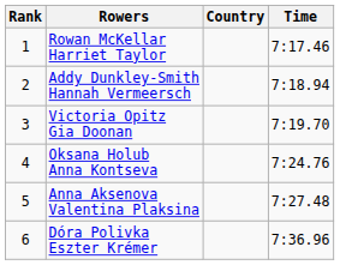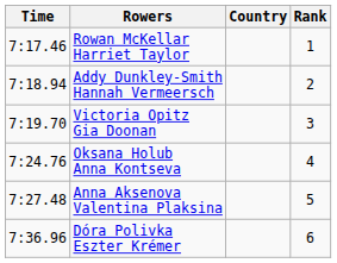 <table class="wikitable" style="text-align:center">
 <tr>
-<th>Rank</th>
+<th>Time</th>
 <th>Rowers</th>
 <th>Country</th>
-<th>Time</th>
+<th>Rank</th>
 </tr>
 <tr>
-<td>1</td>
+<td>7:17.46</td>
 <td align="left"><a href='#'>Rowan McKellar</a><br><a href='#'>Harriet Taylor</a></td>
 <td align="left"></td>
-<td>7:17.46</td>
+<td>1</td>
 </tr>
 <tr>
-<td>2</td>
+<td>7:18.94</td>
 <td align="left"><a href='#'>Addy Dunkley-Smith</a><br><a href='#'>Hannah Vermeersch</a></td>
 <td align="left"></td>
-<td>7:18.94</td>
+<td>2</td>
 </tr>
 <tr>
-<td>3</td>
+<td>7:19.70</td>
 <td align="left"><a href='#'>Victoria Opitz</a><br><a href='#'>Gia Doonan</a></td>
 <td align="left"></td>
-<td>7:19.70</td>
+<td>3</td>
 </tr>
 <tr>
-<td>4</td>
+<td>7:24.76</td>
 <td align="left"><a href='#'>Oksana Holub</a><br><a href='#'>Anna Kontseva</a></td>
 <td align="left"></td>
-<td>7:24.76</td>
+<td>4</td>
 </tr>
 <tr>
-<td>5</td>
+<td>7:27.48</td>
 <td align="left"><a href='#'>Anna Aksenova</a><br><a href='#'>Valentina Plaksina</a></td>
 <td align="left"></td>
-<td>7:27.48</td>
+<td>5</td>
 </tr>
 <tr>
-<td>6</td>
+<td>7:36.96</td>
 <td align="left"><a href='#'>Dóra Polivka</a><br><a href='#'>Eszter Krémer</a></td>
 <td align="left"></td>
-<td>7:36.96</td>
+<td>6</td>
 </tr>
 </table>
